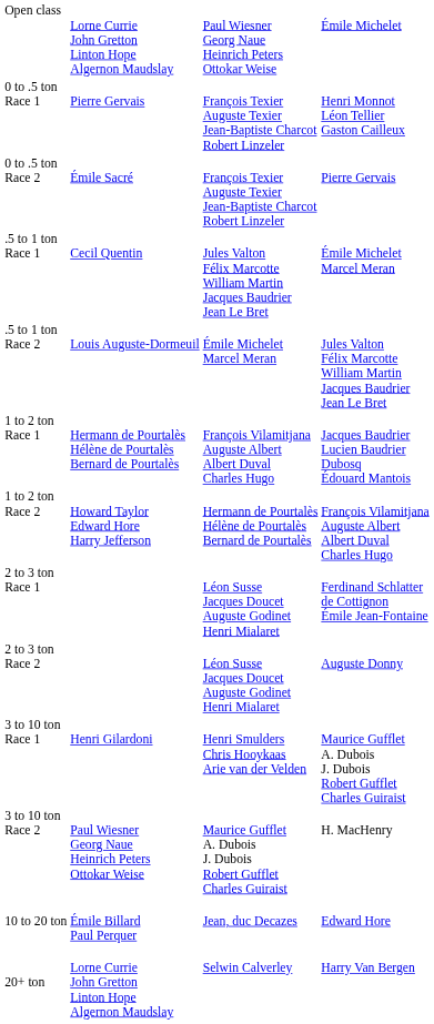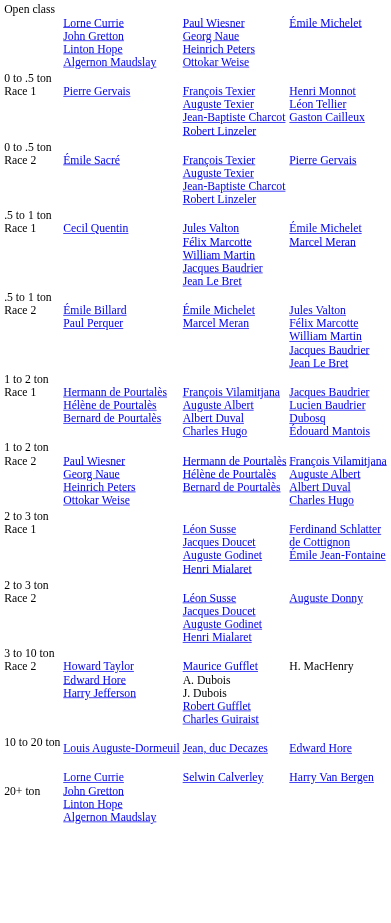 <table>
 <tr valign="top">
 <td>Open class <br></td>
 <td><br><a href='#'>Lorne Currie</a><br><a href='#'>John Gretton</a><br><a href='#'>Linton Hope</a><br><a href='#'>Algernon Maudslay</a></td>
 <td><br><a href='#'>Paul Wiesner</a><br><a href='#'>Georg Naue</a><br><a href='#'>Heinrich Peters</a><br><a href='#'>Ottokar Weise</a></td>
 <td><br><a href='#'>Émile Michelet</a></td>
 </tr>
 <tr valign="top">
 <td>0 to .5 ton <br>Race 1<br></td>
 <td><br><a href='#'>Pierre Gervais</a></td>
 <td><br><a href='#'>François Texier</a><br><a href='#'>Auguste Texier</a><br><a href='#'>Jean-Baptiste Charcot</a><br><a href='#'>Robert Linzeler</a></td>
 <td><br><a href='#'>Henri Monnot</a><br><a href='#'>Léon Tellier</a><br><a href='#'>Gaston Cailleux</a></td>
 </tr>
 <tr valign="top">
 <td>0 to .5 ton <br>Race 2<br></td>
 <td><br><a href='#'>Émile Sacré</a></td>
 <td><br><a href='#'>François Texier</a><br><a href='#'>Auguste Texier</a><br><a href='#'>Jean-Baptiste Charcot</a><br><a href='#'>Robert Linzeler</a></td>
 <td><br><a href='#'>Pierre Gervais</a></td>
 </tr>
 <tr valign="top">
 <td>.5 to 1 ton <br>Race 1<br></td>
 <td valign=top><br><a href='#'>Cecil Quentin</a></td>
 <td><br><a href='#'>Jules Valton</a><br><a href='#'>Félix Marcotte</a><br><a href='#'>William Martin</a><br><a href='#'>Jacques Baudrier</a><br><a href='#'>Jean Le Bret</a></td>
 <td><br><a href='#'>Émile Michelet</a><br><a href='#'>Marcel Meran</a></td>
 </tr>
 <tr valign="top">
 <td>.5 to 1 ton <br>Race 2<br></td>
-<td><br><a href='#'>Louis Auguste-Dormeuil</a></td>
+<td valign=top><br><a href='#'>Émile Billard</a><br><a href='#'>Paul Perquer</a></td>
 <td><br><a href='#'>Émile Michelet</a><br><a href='#'>Marcel Meran</a></td>
 <td><br><a href='#'>Jules Valton</a><br><a href='#'>Félix Marcotte</a><br><a href='#'>William Martin</a><br><a href='#'>Jacques Baudrier</a><br><a href='#'>Jean Le Bret</a></td>
 </tr>
 <tr valign="top">
 <td>1 to 2 ton <br>Race 1<br></td>
 <td><br><a href='#'>Hermann de Pourtalès</a><br><a href='#'>Hélène de Pourtalès</a><br><a href='#'>Bernard de Pourtalès</a></td>
 <td><br><a href='#'>François Vilamitjana</a><br><a href='#'>Auguste Albert</a><br><a href='#'>Albert Duval</a><br><a href='#'>Charles Hugo</a></td>
 <td><br><a href='#'>Jacques Baudrier</a><br><a href='#'>Lucien Baudrier</a><br><a href='#'>Dubosq</a><br><a href='#'>Édouard Mantois</a></td>
 </tr>
 <tr valign="top">
 <td>1 to 2 ton <br>Race 2<br></td>
-<td valign=top><br><a href='#'>Howard Taylor</a><br><a href='#'>Edward Hore</a><br><a href='#'>Harry Jefferson</a></td>
+<td><br><a href='#'>Paul Wiesner</a><br><a href='#'>Georg Naue</a><br><a href='#'>Heinrich Peters</a><br><a href='#'>Ottokar Weise</a></td>
 <td><br><a href='#'>Hermann de Pourtalès</a><br><a href='#'>Hélène de Pourtalès</a><br><a href='#'>Bernard de Pourtalès</a></td>
 <td><br><a href='#'>François Vilamitjana</a><br><a href='#'>Auguste Albert</a><br><a href='#'>Albert Duval</a><br><a href='#'>Charles Hugo</a></td>
 </tr>
 <tr valign="top">
 <td>2 to 3 ton <br>Race 1<br></td>
 <td nowrap><br><br><br></td>
 <td><br><a href='#'>Léon Susse</a><br><a href='#'>Jacques Doucet</a><br><a href='#'>Auguste Godinet</a><br><a href='#'>Henri Mialaret</a></td>
 <td><br><a href='#'>Ferdinand Schlatter</a><br><a href='#'>de Cottignon</a><br><a href='#'>Émile Jean-Fontaine</a></td>
 </tr>
 <tr valign="top">
 <td>2 to 3 ton <br>Race 2<br></td>
 <td><br><br><br></td>
 <td><br><a href='#'>Léon Susse</a><br><a href='#'>Jacques Doucet</a><br><a href='#'>Auguste Godinet</a><br><a href='#'>Henri Mialaret</a></td>
 <td><br><a href='#'>Auguste Donny</a></td>
 </tr>
 <tr valign="top">
-<td>3 to 10 ton <br>Race 1<br></td>
-<td><br><a href='#'>Henri Gilardoni</a></td>
-<td><br><a href='#'>Henri Smulders</a><br><a href='#'>Chris Hooykaas</a><br><a href='#'>Arie van der Velden</a></td>
-<td><br><a href='#'>Maurice Gufflet</a><br>A. Dubois<br>J. Dubois<br><a href='#'>Robert Gufflet</a><br><a href='#'>Charles Guiraist</a></td>
-</tr>
-<tr valign="top">
 <td>3 to 10 ton <br>Race 2<br></td>
-<td><br><a href='#'>Paul Wiesner</a><br><a href='#'>Georg Naue</a><br><a href='#'>Heinrich Peters</a><br><a href='#'>Ottokar Weise</a></td>
+<td valign=top><br><a href='#'>Howard Taylor</a><br><a href='#'>Edward Hore</a><br><a href='#'>Harry Jefferson</a></td>
 <td valign=top><br><a href='#'>Maurice Gufflet</a><br>A. Dubois<br>J. Dubois<br><a href='#'>Robert Gufflet</a><br><a href='#'>Charles Guiraist</a></td>
 <td valign=top><br>H. MacHenry</td>
 </tr>
 <tr>
 <td>10 to 20 ton <br></td>
-<td valign=top><br><a href='#'>Émile Billard</a><br><a href='#'>Paul Perquer</a></td>
+<td><br><a href='#'>Louis Auguste-Dormeuil</a></td>
 <td valign=top><br><a href='#'>Jean, duc Decazes</a></td>
 <td valign=top><br><a href='#'>Edward Hore</a></td>
 </tr>
 <tr>
 <td>20+ ton <br></td>
 <td><br><a href='#'>Lorne Currie</a><br><a href='#'>John Gretton</a><br><a href='#'>Linton Hope</a><br><a href='#'>Algernon Maudslay</a></td>
 <td valign=top><br><a href='#'>Selwin Calverley</a></td>
 <td valign=top><br><a href='#'>Harry Van Bergen</a></td>
 </tr>
 </table>
